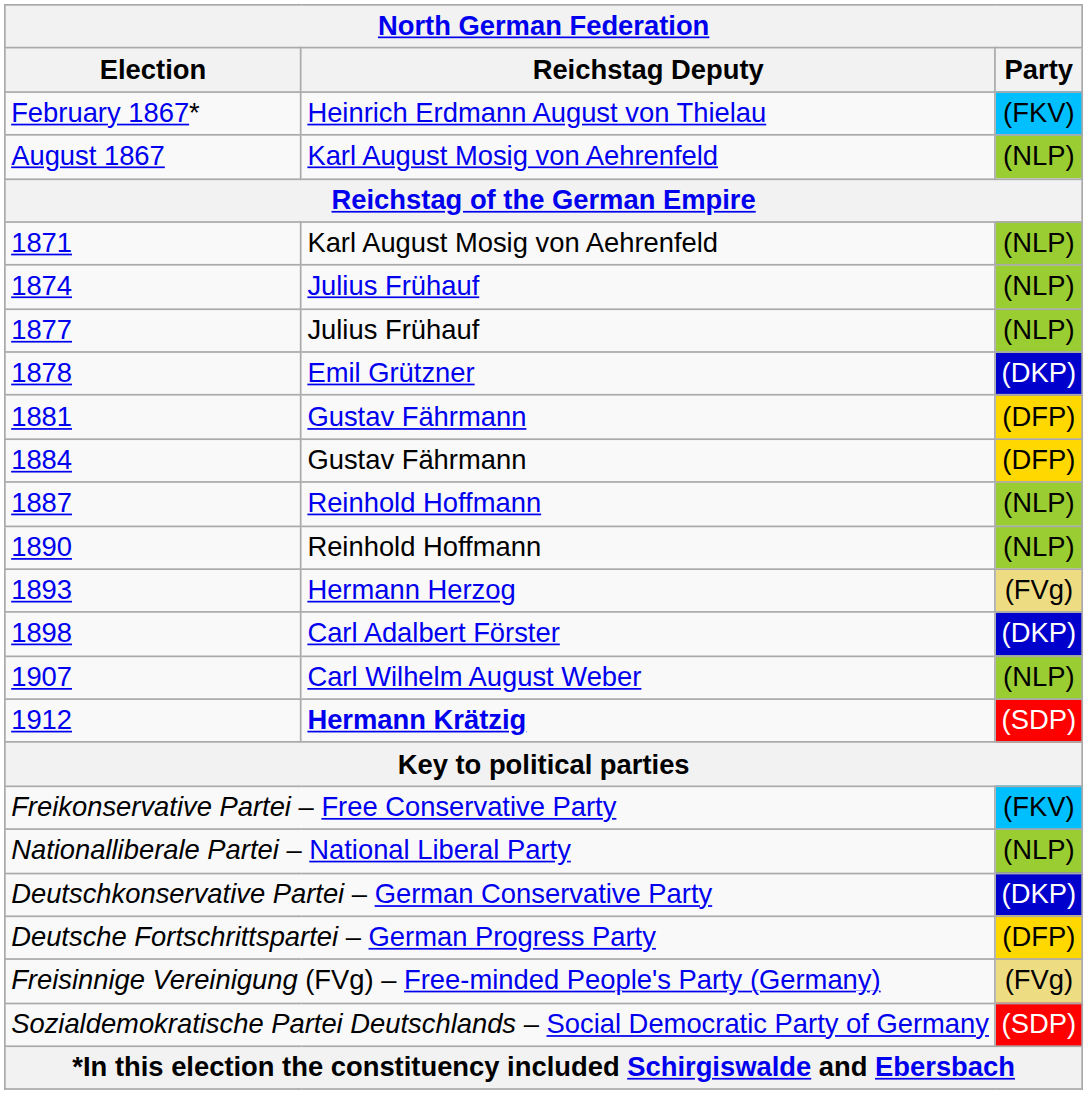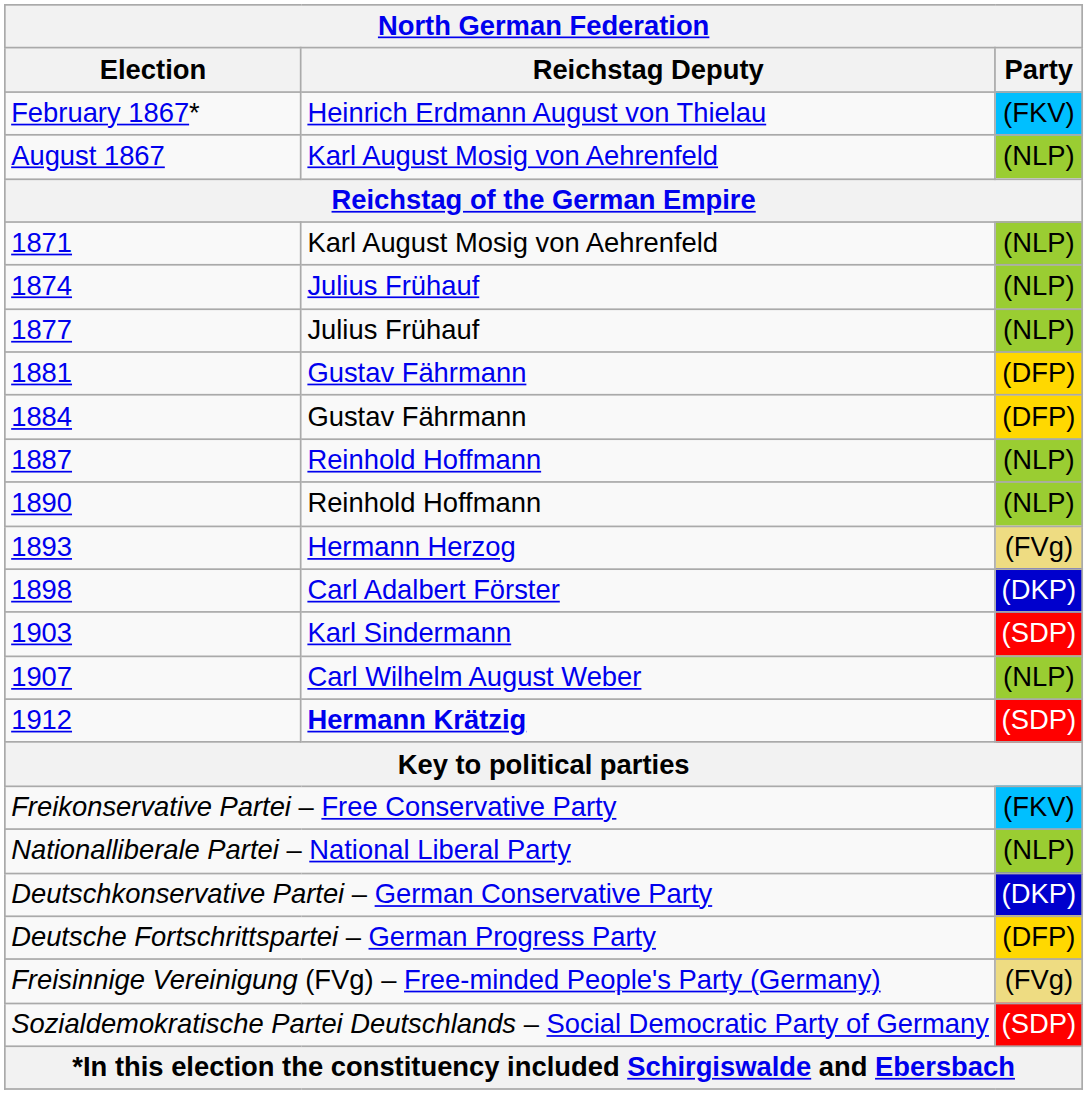 <table class="wikitable">
 <tr>
 <th colspan="3"><a href='#'>North German Federation</a></th>
 </tr>
 <tr>
 <th>Election</th>
 <th>Reichstag Deputy</th>
 <th>Party</th>
 </tr>
 <tr>
 <td><a href='#'>February 1867</a>*</td>
 <td><a href='#'>Heinrich Erdmann August von Thielau</a></td>
 <td style="background-color:#00BFFF;" align="center">(FKV)</td>
 </tr>
 <tr>
 <td><a href='#'>August 1867</a></td>
 <td><a href='#'>Karl August Mosig von Aehrenfeld</a></td>
 <td style="background-color:#9ACD32;" align="center">(NLP)</td>
 </tr>
 <tr>
 <th colspan="3"><a href='#'>Reichstag of the German Empire</a></th>
 </tr>
 <tr>
 <td><a href='#'>1871</a></td>
 <td>Karl August Mosig von Aehrenfeld</td>
 <td style="background-color:#9ACD32;" align="center">(NLP)</td>
 </tr>
 <tr>
 <td><a href='#'>1874</a></td>
 <td><a href='#'>Julius Frühauf</a></td>
 <td style="background-color:#9ACD32;" align="center">(NLP)</td>
 </tr>
 <tr>
 <td><a href='#'>1877</a></td>
 <td>Julius Frühauf</td>
 <td style="background-color:#9ACD32;" align="center">(NLP)</td>
 </tr>
 <tr>
-<td><a href='#'>1878</a></td>
-<td><a href='#'>Emil Grützner</a></td>
-<td style="background-color:#0000CD; color:white" align="center">(DKP)</td>
-</tr>
-<tr>
 <td><a href='#'>1881</a></td>
 <td><a href='#'>Gustav Fährmann</a></td>
 <td style="background-color:#FFD800;" align="center">(DFP)</td>
 </tr>
 <tr>
 <td><a href='#'>1884</a></td>
 <td>Gustav Fährmann</td>
 <td style="background-color:#FFD800;" align="center">(DFP)</td>
 </tr>
 <tr>
 <td><a href='#'>1887</a></td>
 <td><a href='#'>Reinhold Hoffmann</a></td>
 <td style="background-color:#9ACD32;" align="center">(NLP)</td>
 </tr>
 <tr>
 <td><a href='#'>1890</a></td>
 <td>Reinhold Hoffmann</td>
 <td style="background-color:#9ACD32;" align="center">(NLP)</td>
 </tr>
 <tr>
 <td><a href='#'>1893</a></td>
 <td><a href='#'>Hermann Herzog</a></td>
 <td style="background-color:#EEDC82;" align="center">(FVg)</td>
 </tr>
 <tr>
 <td><a href='#'>1898</a></td>
 <td><a href='#'>Carl Adalbert Förster</a></td>
 <td style="background-color:#0000CD; color:white" align="center">(DKP)</td>
+</tr>
+<tr>
+<td><a href='#'>1903</a></td>
+<td><a href='#'>Karl Sindermann</a></td>
+<td style="background-color:#FF0000; color:white" align="center">(SDP)</td>
 </tr>
 <tr>
 <td><a href='#'>1907</a></td>
 <td><a href='#'>Carl Wilhelm August Weber</a></td>
 <td style="background-color:#9ACD32;" align="center">(NLP)</td>
 </tr>
 <tr>
 <td><a href='#'>1912</a></td>
 <td><strong><a href='#'>Hermann Krätzig</a></strong></td>
 <td style="background-color:#FF0000; color:white" align="center">(SDP)</td>
 </tr>
 <tr>
 <th colspan="3">Key to political parties</th>
 </tr>
 <tr>
 <td colspan="2"><em>Freikonservative Partei</em> – <a href='#'>Free Conservative Party</a></td>
 <td style="background-color:#00BFFF;" align="center">(FKV)</td>
 </tr>
 <tr>
 <td colspan="2"><em>Nationalliberale Partei</em> – <a href='#'>National Liberal Party</a></td>
 <td style="background-color:#9ACD32;" align="center">(NLP)</td>
 </tr>
 <tr>
 <td colspan="2"><em>Deutschkonservative Partei</em> – <a href='#'>German Conservative Party</a></td>
 <td style="background-color:#0000CD; color:white" align="center">(DKP)</td>
 </tr>
 <tr>
 <td colspan="2"><em>Deutsche Fortschrittspartei</em> – <a href='#'>German Progress Party</a></td>
 <td style="background-color:#FFD800;" align="center">(DFP)</td>
 </tr>
 <tr>
 <td colspan="2"><em>Freisinnige Vereinigung</em> (FVg) – <a href='#'>Free-minded People's Party (Germany)</a></td>
 <td style="background-color:#EEDC82;" align="center">(FVg)</td>
 </tr>
 <tr>
 <td colspan="2"><em>Sozialdemokratische Partei Deutschlands</em> – <a href='#'>Social Democratic Party of Germany</a></td>
 <td style="background-color:#FF0000; color:white" align="center">(SDP)</td>
 </tr>
 <tr>
 <th colspan="3">*In this election the constituency included <a href='#'>Schirgiswalde</a> and <a href='#'>Ebersbach</a></th>
 </tr>
 </table>
